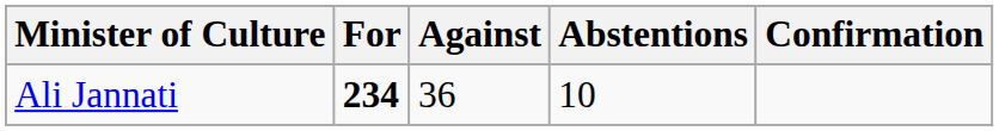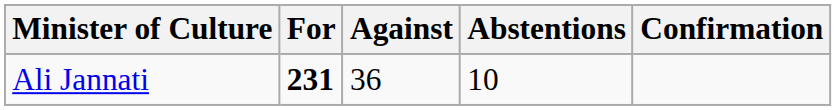 <table class="wikitable">
 <tr>
 <th>Minister of Culture</th>
 <th>For</th>
 <th>Against</th>
 <th>Abstentions</th>
 <th>Confirmation</th>
 </tr>
 <tr>
 <td><a href='#'>Ali Jannati</a></td>
-<td><strong>234</strong></td>
+<td><strong>231</strong></td>
 <td>36</td>
 <td>10</td>
 <td></td>
 </tr>
 </table>
